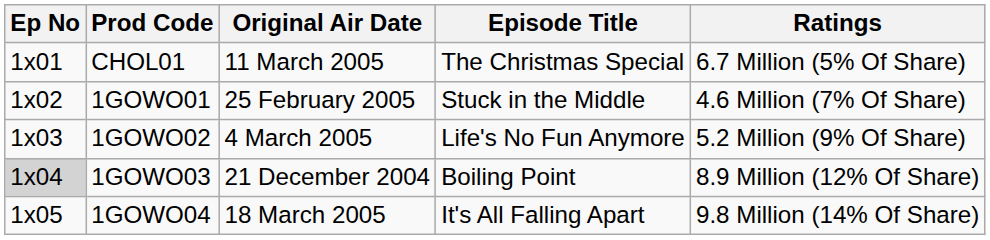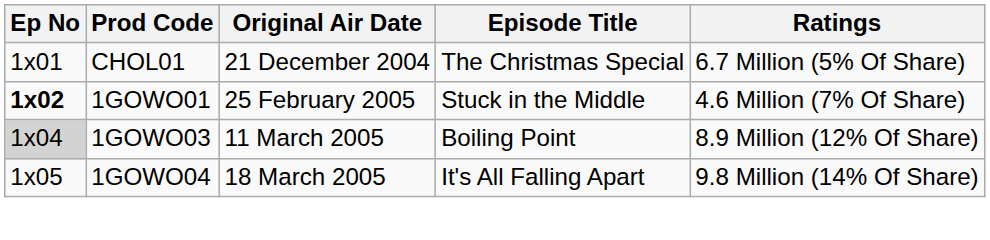 <table class="wikitable">
 <tr>
 <th align=center>Ep No</th>
 <th align=center>Prod Code</th>
 <th align=center>Original Air Date</th>
 <th align=center>Episode Title</th>
 <th align=center>Ratings</th>
 </tr>
 <tr>
 <td>1x01</td>
 <td>CHOL01</td>
-<td>11 March 2005</td>
+<td>21 December 2004</td>
 <td>The Christmas Special</td>
 <td>6.7 Million (5% Of Share)</td>
 </tr>
 <tr>
-<td>1x02</td>
+<td><strong>1x02</strong></td>
 <td>1GOWO01</td>
 <td>25 February 2005</td>
 <td>Stuck in the Middle</td>
 <td>4.6 Million (7% Of Share)</td>
 </tr>
 <tr>
-<td>1x03</td>
-<td>1GOWO02</td>
-<td>4 March 2005</td>
-<td>Life's No Fun Anymore</td>
-<td>5.2 Million (9% Of Share)</td>
-</tr>
-<tr>
 <td style="background: lightgrey;">1x04</td>
 <td>1GOWO03</td>
-<td>21 December 2004</td>
+<td>11 March 2005</td>
 <td>Boiling Point</td>
 <td>8.9 Million (12% Of Share)</td>
 </tr>
 <tr>
 <td>1x05</td>
 <td>1GOWO04</td>
 <td>18 March 2005</td>
 <td>It's All Falling Apart</td>
 <td>9.8 Million (14% Of Share)</td>
 </tr>
 </table>
